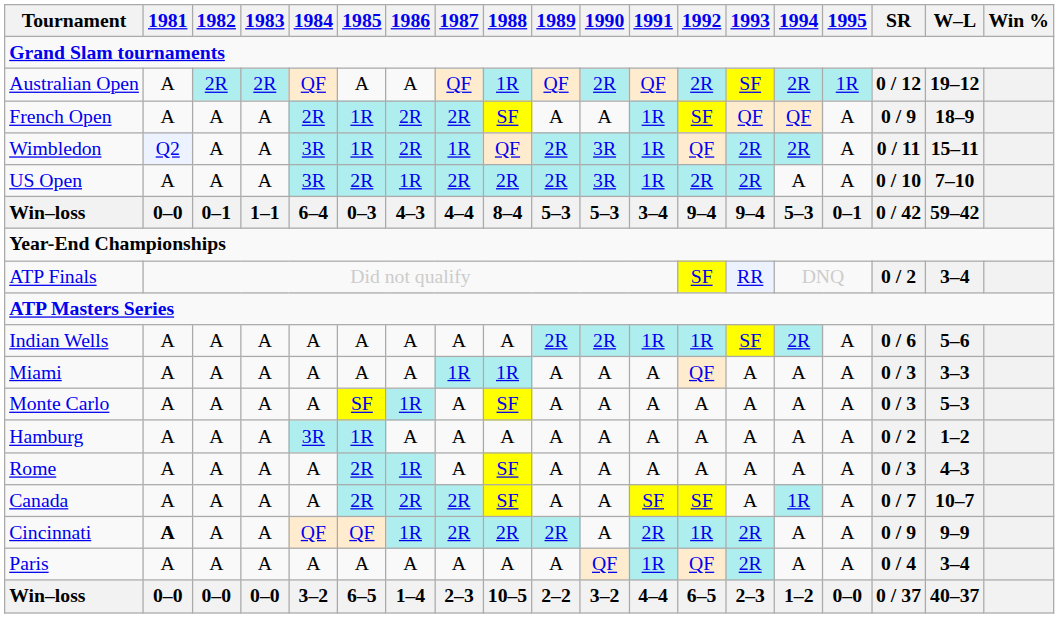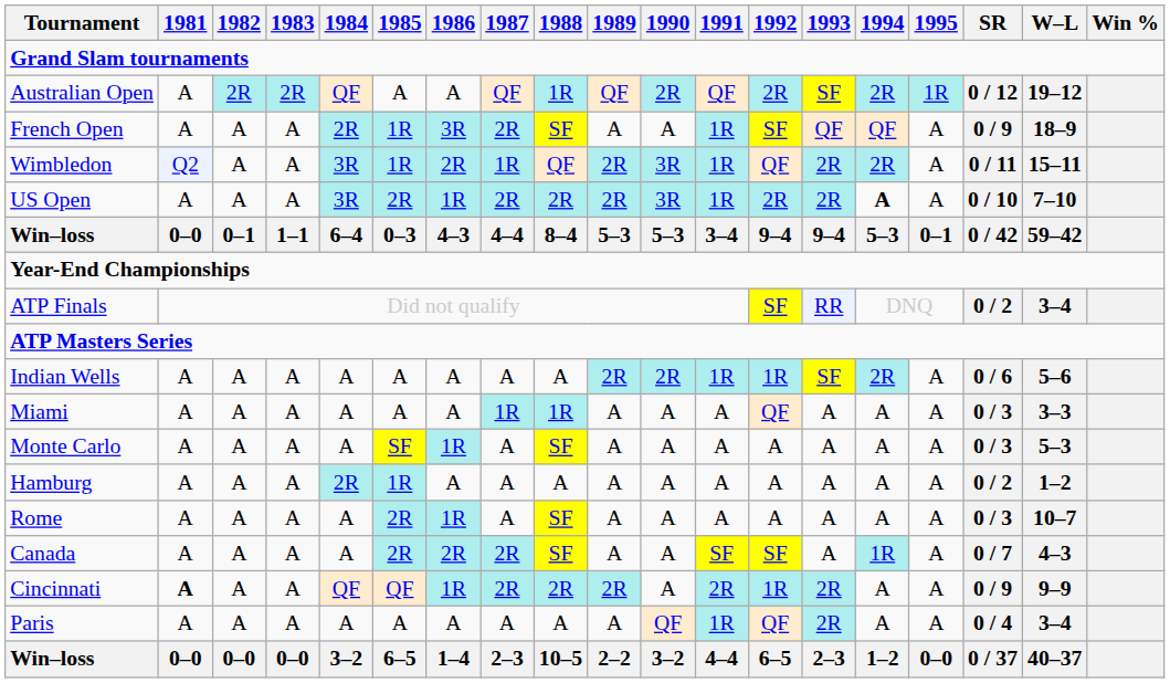 <table class=wikitable style=text-align:center;font-size:97%>
 <tr>
 <th>Tournament</th>
 <th><a href='#'>1981</a></th>
 <th><a href='#'>1982</a></th>
 <th><a href='#'>1983</a></th>
 <th><a href='#'>1984</a></th>
 <th><a href='#'>1985</a></th>
 <th><a href='#'>1986</a></th>
 <th><a href='#'>1987</a></th>
 <th><a href='#'>1988</a></th>
 <th><a href='#'>1989</a></th>
 <th><a href='#'>1990</a></th>
 <th><a href='#'>1991</a></th>
 <th><a href='#'>1992</a></th>
 <th><a href='#'>1993</a></th>
 <th><a href='#'>1994</a></th>
 <th><a href='#'>1995</a></th>
 <th>SR</th>
 <th>W–L</th>
 <th>Win %</th>
 </tr>
 <tr>
 <td colspan=23 align=left><strong><a href='#'>Grand Slam tournaments</a></strong></td>
 </tr>
 <tr>
 <td align=left><a href='#'>Australian Open</a></td>
 <td>A</td>
 <td bgcolor=afeeee><a href='#'>2R</a></td>
 <td bgcolor=afeeee><a href='#'>2R</a></td>
 <td bgcolor=ffebcd><a href='#'>QF</a></td>
 <td>A</td>
 <td>A</td>
 <td bgcolor=ffebcd><a href='#'>QF</a></td>
 <td bgcolor=afeeee><a href='#'>1R</a></td>
 <td bgcolor=ffebcd><a href='#'>QF</a></td>
 <td bgcolor=afeeee><a href='#'>2R</a></td>
 <td bgcolor=ffebcd><a href='#'>QF</a></td>
 <td bgcolor=afeeee><a href='#'>2R</a></td>
 <td bgcolor=yellow><a href='#'>SF</a></td>
 <td bgcolor=afeeee><a href='#'>2R</a></td>
 <td bgcolor=afeeee><a href='#'>1R</a></td>
 <th>0 / 12</th>
 <th>19–12</th>
 <th></th>
 </tr>
 <tr>
 <td align=left><a href='#'>French Open</a></td>
 <td>A</td>
 <td>A</td>
 <td>A</td>
 <td bgcolor=afeeee><a href='#'>2R</a></td>
 <td bgcolor=afeeee><a href='#'>1R</a></td>
-<td bgcolor=afeeee><a href='#'>2R</a></td>
+<td bgcolor=afeeee><a href='#'>3R</a></td>
 <td bgcolor=afeeee><a href='#'>2R</a></td>
 <td bgcolor=yellow><a href='#'>SF</a></td>
 <td>A</td>
 <td>A</td>
 <td bgcolor=afeeee><a href='#'>1R</a></td>
 <td bgcolor=yellow><a href='#'>SF</a></td>
 <td bgcolor=ffebcd><a href='#'>QF</a></td>
 <td bgcolor=ffebcd><a href='#'>QF</a></td>
 <td>A</td>
 <th>0 / 9</th>
 <th>18–9</th>
 <th></th>
 </tr>
 <tr>
 <td align=left><a href='#'>Wimbledon</a></td>
 <td bgcolor=ecf2ff><a href='#'>Q2</a></td>
 <td>A</td>
 <td>A</td>
 <td bgcolor=afeeee><a href='#'>3R</a></td>
 <td bgcolor=afeeee><a href='#'>1R</a></td>
 <td bgcolor=afeeee><a href='#'>2R</a></td>
 <td bgcolor=afeeee><a href='#'>1R</a></td>
 <td bgcolor=ffebcd><a href='#'>QF</a></td>
 <td bgcolor=afeeee><a href='#'>2R</a></td>
 <td bgcolor=afeeee><a href='#'>3R</a></td>
 <td bgcolor=afeeee><a href='#'>1R</a></td>
 <td bgcolor=ffebcd><a href='#'>QF</a></td>
 <td bgcolor=afeeee><a href='#'>2R</a></td>
 <td bgcolor=afeeee><a href='#'>2R</a></td>
 <td>A</td>
 <th>0 / 11</th>
 <th>15–11</th>
 <th></th>
 </tr>
 <tr>
 <td align=left><a href='#'>US Open</a></td>
 <td>A</td>
 <td>A</td>
 <td>A</td>
 <td bgcolor=afeeee><a href='#'>3R</a></td>
 <td bgcolor=afeeee><a href='#'>2R</a></td>
 <td bgcolor=afeeee><a href='#'>1R</a></td>
 <td bgcolor=afeeee><a href='#'>2R</a></td>
 <td bgcolor=afeeee><a href='#'>2R</a></td>
 <td bgcolor=afeeee><a href='#'>2R</a></td>
 <td bgcolor=afeeee><a href='#'>3R</a></td>
 <td bgcolor=afeeee><a href='#'>1R</a></td>
 <td bgcolor=afeeee><a href='#'>2R</a></td>
 <td bgcolor=afeeee><a href='#'>2R</a></td>
-<td>A</td>
+<td><strong>A</strong></td>
 <td>A</td>
 <th>0 / 10</th>
 <th>7–10</th>
 <th></th>
 </tr>
 <tr>
 <th style=text-align:left>Win–loss</th>
 <th>0–0</th>
 <th>0–1</th>
 <th>1–1</th>
 <th>6–4</th>
 <th>0–3</th>
 <th>4–3</th>
 <th>4–4</th>
 <th>8–4</th>
 <th>5–3</th>
 <th>5–3</th>
 <th>3–4</th>
 <th>9–4</th>
 <th>9–4</th>
 <th>5–3</th>
 <th>0–1</th>
 <th>0 / 42</th>
 <th>59–42</th>
 <th></th>
 </tr>
 <tr>
 <td colspan=22 align=left><strong>Year-End Championships</strong></td>
 </tr>
 <tr>
 <td align=left><a href='#'>ATP Finals</a></td>
 <td colspan=11 style=color:#cccccc>Did not qualify</td>
 <td style=background:yellow><a href='#'>SF</a></td>
 <td style=background:#ecf2ff><a href='#'>RR</a></td>
 <td colspan=2 style=color:#cccccc>DNQ</td>
 <th>0 / 2</th>
 <th>3–4</th>
 <th></th>
 </tr>
 <tr>
 <td colspan=23 align=left><strong><a href='#'>ATP Masters Series</a></strong></td>
 </tr>
 <tr>
 <td align=left><a href='#'>Indian Wells</a></td>
 <td>A</td>
 <td>A</td>
 <td>A</td>
 <td>A</td>
 <td>A</td>
 <td>A</td>
 <td>A</td>
 <td>A</td>
 <td bgcolor=afeeee><a href='#'>2R</a></td>
 <td bgcolor=afeeee><a href='#'>2R</a></td>
 <td bgcolor=afeeee><a href='#'>1R</a></td>
 <td bgcolor=afeeee><a href='#'>1R</a></td>
 <td bgcolor=yellow><a href='#'>SF</a></td>
 <td bgcolor=afeeee><a href='#'>2R</a></td>
 <td>A</td>
 <th>0 / 6</th>
 <th>5–6</th>
 <th></th>
 </tr>
 <tr>
 <td align=left><a href='#'>Miami</a></td>
 <td>A</td>
 <td>A</td>
 <td>A</td>
 <td>A</td>
 <td>A</td>
 <td>A</td>
 <td bgcolor=afeeee><a href='#'>1R</a></td>
 <td bgcolor=afeeee><a href='#'>1R</a></td>
 <td>A</td>
 <td>A</td>
 <td>A</td>
 <td bgcolor=ffebcd><a href='#'>QF</a></td>
 <td>A</td>
 <td>A</td>
 <td>A</td>
 <th>0 / 3</th>
 <th>3–3</th>
 <th></th>
 </tr>
 <tr>
 <td align=left><a href='#'>Monte Carlo</a></td>
 <td>A</td>
 <td>A</td>
 <td>A</td>
 <td>A</td>
 <td bgcolor=yellow><a href='#'>SF</a></td>
 <td bgcolor=afeeee><a href='#'>1R</a></td>
 <td>A</td>
 <td bgcolor=yellow><a href='#'>SF</a></td>
 <td>A</td>
 <td>A</td>
 <td>A</td>
 <td>A</td>
 <td>A</td>
 <td>A</td>
 <td>A</td>
 <th>0 / 3</th>
 <th>5–3</th>
 <th></th>
 </tr>
 <tr>
 <td align=left><a href='#'>Hamburg</a></td>
 <td>A</td>
 <td>A</td>
 <td>A</td>
-<td bgcolor=afeeee><a href='#'>3R</a></td>
+<td bgcolor=afeeee><a href='#'>2R</a></td>
 <td bgcolor=afeeee><a href='#'>1R</a></td>
 <td>A</td>
 <td>A</td>
 <td>A</td>
 <td>A</td>
 <td>A</td>
 <td>A</td>
 <td>A</td>
 <td>A</td>
 <td>A</td>
 <td>A</td>
 <th>0 / 2</th>
 <th>1–2</th>
 <th></th>
 </tr>
 <tr>
 <td align=left><a href='#'>Rome</a></td>
 <td>A</td>
 <td>A</td>
 <td>A</td>
 <td>A</td>
 <td bgcolor=afeeee><a href='#'>2R</a></td>
 <td bgcolor=afeeee><a href='#'>1R</a></td>
 <td>A</td>
 <td bgcolor=yellow><a href='#'>SF</a></td>
 <td>A</td>
 <td>A</td>
 <td>A</td>
 <td>A</td>
 <td>A</td>
 <td>A</td>
 <td>A</td>
 <th>0 / 3</th>
-<th>4–3</th>
+<th>10–7</th>
 <th></th>
 </tr>
 <tr>
 <td align=left><a href='#'>Canada</a></td>
 <td>A</td>
 <td>A</td>
 <td>A</td>
 <td>A</td>
 <td bgcolor=afeeee><a href='#'>2R</a></td>
 <td bgcolor=afeeee><a href='#'>2R</a></td>
 <td bgcolor=afeeee><a href='#'>2R</a></td>
 <td bgcolor=yellow><a href='#'>SF</a></td>
 <td>A</td>
 <td>A</td>
 <td bgcolor=yellow><a href='#'>SF</a></td>
 <td bgcolor=yellow><a href='#'>SF</a></td>
 <td>A</td>
 <td bgcolor=afeeee><a href='#'>1R</a></td>
 <td>A</td>
 <th>0 / 7</th>
-<th>10–7</th>
+<th>4–3</th>
 <th></th>
 </tr>
 <tr>
 <td align=left><a href='#'>Cincinnati</a></td>
 <td><strong>A</strong></td>
 <td>A</td>
 <td>A</td>
 <td bgcolor=ffebcd><a href='#'>QF</a></td>
 <td bgcolor=ffebcd><a href='#'>QF</a></td>
 <td bgcolor=afeeee><a href='#'>1R</a></td>
 <td bgcolor=afeeee><a href='#'>2R</a></td>
 <td bgcolor=afeeee><a href='#'>2R</a></td>
 <td bgcolor=afeeee><a href='#'>2R</a></td>
 <td>A</td>
 <td bgcolor=afeeee><a href='#'>2R</a></td>
 <td bgcolor=afeeee><a href='#'>1R</a></td>
 <td bgcolor=afeeee><a href='#'>2R</a></td>
 <td>A</td>
 <td>A</td>
 <th>0 / 9</th>
 <th>9–9</th>
 <th></th>
 </tr>
 <tr>
 <td align=left><a href='#'>Paris</a></td>
 <td>A</td>
 <td>A</td>
 <td>A</td>
 <td>A</td>
 <td>A</td>
 <td>A</td>
 <td>A</td>
 <td>A</td>
 <td>A</td>
 <td bgcolor=ffebcd><a href='#'>QF</a></td>
 <td bgcolor=afeeee><a href='#'>1R</a></td>
 <td bgcolor=ffebcd><a href='#'>QF</a></td>
 <td bgcolor=afeeee><a href='#'>2R</a></td>
 <td>A</td>
 <td>A</td>
 <th>0 / 4</th>
 <th>3–4</th>
 <th></th>
 </tr>
 <tr>
 <th style=text-align:left>Win–loss</th>
 <th>0–0</th>
 <th>0–0</th>
 <th>0–0</th>
 <th>3–2</th>
 <th>6–5</th>
 <th>1–4</th>
 <th>2–3</th>
 <th>10–5</th>
 <th>2–2</th>
 <th>3–2</th>
 <th>4–4</th>
 <th>6–5</th>
 <th>2–3</th>
 <th>1–2</th>
 <th>0–0</th>
 <th>0 / 37</th>
 <th>40–37</th>
 <th></th>
 </tr>
 </table>
